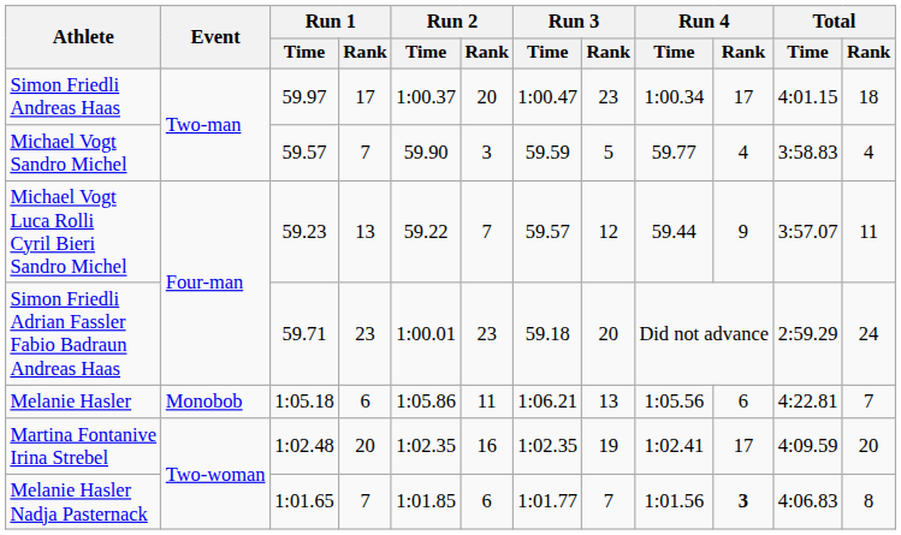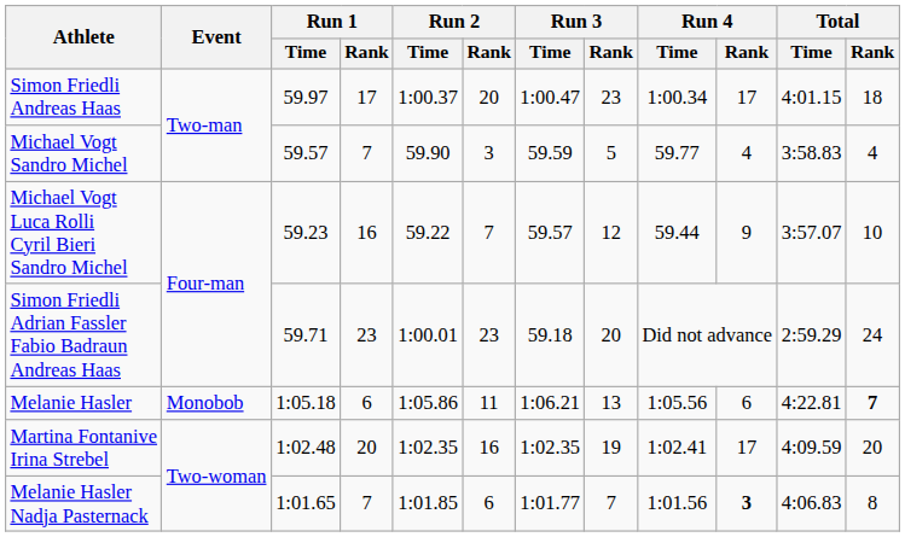 <table class=wikitable style=text-align:center;font-size:90%>
 <tr>
 <th rowspan=2>Athlete</th>
 <th rowspan=2>Event</th>
 <th colspan=2>Run 1</th>
 <th colspan=2>Run 2</th>
 <th colspan=2>Run 3</th>
 <th colspan=2>Run 4</th>
 <th colspan=2>Total</th>
 </tr>
 <tr style=font-size:95%>
 <th>Time</th>
 <th>Rank</th>
 <th>Time</th>
 <th>Rank</th>
 <th>Time</th>
 <th>Rank</th>
 <th>Time</th>
 <th>Rank</th>
 <th>Time</th>
 <th>Rank</th>
 </tr>
 <tr>
 <td align=left><a href='#'>Simon Friedli</a><br><a href='#'>Andreas Haas</a></td>
 <td align=left rowspan=2><a href='#'>Two-man</a></td>
 <td>59.97</td>
 <td>17</td>
 <td>1:00.37</td>
 <td>20</td>
 <td>1:00.47</td>
 <td>23</td>
 <td>1:00.34</td>
 <td>17</td>
 <td>4:01.15</td>
 <td>18</td>
 </tr>
 <tr>
 <td align=left><a href='#'>Michael Vogt</a><br><a href='#'>Sandro Michel</a></td>
 <td>59.57</td>
 <td>7</td>
 <td>59.90</td>
 <td>3</td>
 <td>59.59</td>
 <td>5</td>
 <td>59.77</td>
 <td>4</td>
 <td>3:58.83</td>
 <td>4</td>
 </tr>
 <tr>
 <td align=left><a href='#'>Michael Vogt</a><br><a href='#'>Luca Rolli</a><br><a href='#'>Cyril Bieri</a><br><a href='#'>Sandro Michel</a></td>
 <td align=left rowspan=2><a href='#'>Four-man</a></td>
 <td>59.23</td>
-<td>13</td>
+<td>16</td>
 <td>59.22</td>
 <td>7</td>
 <td>59.57</td>
 <td>12</td>
 <td>59.44</td>
 <td>9</td>
 <td>3:57.07</td>
-<td>11</td>
+<td>10</td>
 </tr>
 <tr>
 <td align=left><a href='#'>Simon Friedli</a><br><a href='#'>Adrian Fassler</a><br><a href='#'>Fabio Badraun</a><br><a href='#'>Andreas Haas</a></td>
 <td>59.71</td>
 <td>23</td>
 <td>1:00.01</td>
 <td>23</td>
 <td>59.18</td>
 <td>20</td>
 <td colspan=2>Did not advance</td>
 <td>2:59.29</td>
 <td>24</td>
 </tr>
 <tr>
 <td align=left><a href='#'>Melanie Hasler</a></td>
 <td align=left><a href='#'>Monobob</a></td>
 <td>1:05.18</td>
 <td>6</td>
 <td>1:05.86</td>
 <td>11</td>
 <td>1:06.21</td>
 <td>13</td>
 <td>1:05.56</td>
 <td>6</td>
 <td>4:22.81</td>
-<td>7</td>
+<td><strong>7</strong></td>
 </tr>
 <tr>
 <td align=left><a href='#'>Martina Fontanive</a><br><a href='#'>Irina Strebel</a></td>
 <td align=left rowspan=2><a href='#'>Two-woman</a></td>
 <td>1:02.48</td>
 <td>20</td>
 <td>1:02.35</td>
 <td>16</td>
 <td>1:02.35</td>
 <td>19</td>
 <td>1:02.41</td>
 <td>17</td>
 <td>4:09.59</td>
 <td>20</td>
 </tr>
 <tr>
 <td align=left><a href='#'>Melanie Hasler</a><br><a href='#'>Nadja Pasternack</a></td>
 <td>1:01.65</td>
 <td>7</td>
 <td>1:01.85</td>
 <td>6</td>
 <td>1:01.77</td>
 <td>7</td>
 <td>1:01.56</td>
 <td><strong>3</strong></td>
 <td>4:06.83</td>
 <td>8</td>
 </tr>
 </table>
